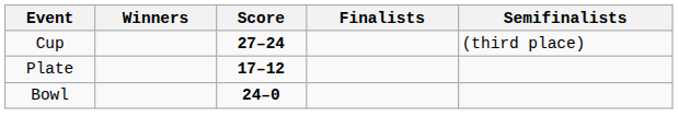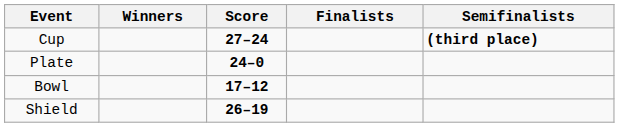 <table class="wikitable" width=550 style="text-align: center">
 <tr>
 <th>Event</th>
 <th>Winners</th>
 <th>Score</th>
 <th>Finalists</th>
 <th>Semifinalists</th>
 </tr>
 <tr>
 <td>Cup</td>
 <td align=left><strong></strong></td>
 <td><strong>27–24</strong></td>
 <td align=left></td>
-<td align=left> (third place)<br></td>
+<td align=left><strong> (third place)<br></strong></td>
 </tr>
 <tr>
 <td>Plate</td>
+<td align=left><strong></strong></td>
+<td><strong>24–0</strong></td>
+<td align=left></td>
+<td align=left><br></td>
+</tr>
+<tr>
+<td>Bowl</td>
 <td align=left><strong></strong></td>
 <td><strong>17–12</strong></td>
 <td align=left></td>
 <td align=left><br></td>
 </tr>
 <tr>
-<td>Bowl</td>
+<td>Shield</td>
 <td align=left><strong></strong></td>
-<td><strong>24–0</strong></td>
+<td><strong>26–19</strong></td>
 <td align=left></td>
 <td align=left><br></td>
 </tr>
 </table>
